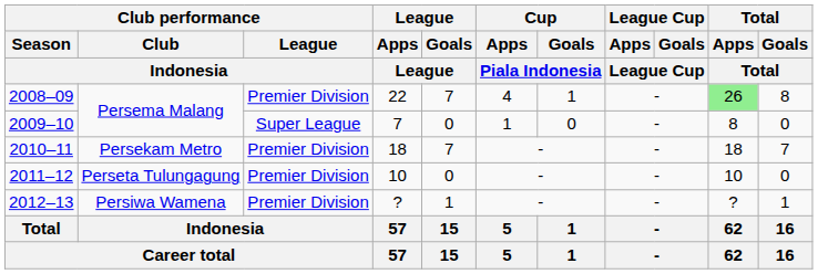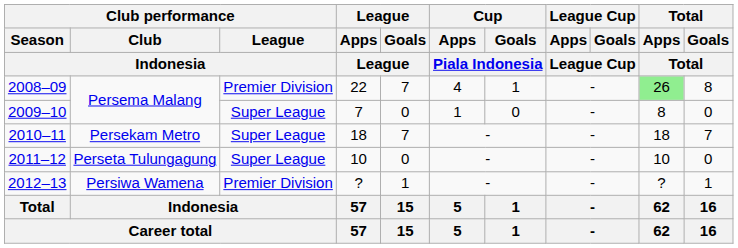 <table class="wikitable" style="text-align:center;">
 <tr>
 <th colspan=3>Club performance</th>
 <th colspan=2>League</th>
 <th colspan=2>Cup</th>
 <th colspan=2>League Cup</th>
 <th colspan=2>Total</th>
 </tr>
 <tr>
 <th>Season</th>
 <th>Club</th>
 <th>League</th>
 <th>Apps</th>
 <th>Goals</th>
 <th>Apps</th>
 <th>Goals</th>
 <th>Apps</th>
 <th>Goals</th>
 <th>Apps</th>
 <th>Goals</th>
 </tr>
 <tr>
 <th colspan=3>Indonesia</th>
 <th colspan=2>League</th>
 <th colspan=2><a href='#'>Piala Indonesia</a></th>
 <th colspan=2>League Cup</th>
 <th colspan=2>Total</th>
 </tr>
 <tr>
 <td><a href='#'>2008–09</a></td>
 <td rowspan="2"><a href='#'>Persema Malang</a></td>
 <td rowspan="1"><a href='#'>Premier Division</a></td>
 <td>22</td>
 <td>7</td>
 <td>4</td>
 <td>1</td>
 <td colspan="2">-</td>
 <td style="background: lightgreen;">26</td>
 <td>8</td>
 </tr>
 <tr>
 <td><a href='#'>2009–10</a></td>
 <td rowspan="1"><a href='#'>Super League</a></td>
 <td>7</td>
 <td>0</td>
 <td>1</td>
 <td>0</td>
 <td colspan="2">-</td>
 <td>8</td>
 <td>0</td>
 </tr>
 <tr>
 <td><a href='#'>2010–11</a></td>
 <td rowspan="1"><a href='#'>Persekam Metro</a></td>
-<td rowspan="1"><a href='#'>Premier Division</a></td>
+<td rowspan="1"><a href='#'>Super League</a></td>
 <td>18</td>
 <td>7</td>
 <td colspan="2">-</td>
 <td colspan="2">-</td>
 <td>18</td>
 <td>7</td>
 </tr>
 <tr>
 <td><a href='#'>2011–12</a></td>
 <td rowspan="1"><a href='#'>Perseta Tulungagung</a></td>
-<td rowspan="1"><a href='#'>Premier Division</a></td>
+<td rowspan="1"><a href='#'>Super League</a></td>
 <td>10</td>
 <td>0</td>
 <td colspan="2">-</td>
 <td colspan="2">-</td>
 <td>10</td>
 <td>0</td>
 </tr>
 <tr>
 <td><a href='#'>2012–13</a></td>
 <td rowspan="1"><a href='#'>Persiwa Wamena</a></td>
 <td rowspan="1"><a href='#'>Premier Division</a></td>
 <td>?</td>
 <td>1</td>
 <td colspan="2">-</td>
 <td colspan="2">-</td>
 <td>?</td>
 <td>1</td>
 </tr>
 <tr>
 <th rowspan=1>Total</th>
 <th colspan=2>Indonesia</th>
 <th>57</th>
 <th>15</th>
 <th>5</th>
 <th>1</th>
 <th colspan="2">-</th>
 <th>62</th>
 <th>16</th>
 </tr>
 <tr>
 <th colspan=3>Career total</th>
 <th>57</th>
 <th>15</th>
 <th>5</th>
 <th>1</th>
 <th colspan="2">-</th>
 <th>62</th>
 <th>16</th>
 </tr>
 </table>
